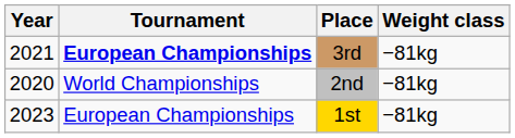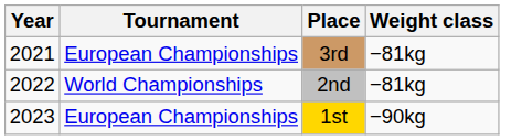 <table class="wikitable">
 <tr>
 <th>Year</th>
 <th>Tournament</th>
 <th>Place</th>
 <th>Weight class</th>
 </tr>
 <tr>
 <td>2021</td>
-<td><strong><a href='#'>European Championships</a></strong></td>
+<td><a href='#'>European Championships</a></td>
 <td bgcolor="cc9966" align="center">3rd</td>
 <td>−81kg</td>
 </tr>
 <tr>
-<td>2020</td>
+<td>2022</td>
 <td><a href='#'>World Championships</a></td>
 <td bgcolor="silver" align="center">2nd</td>
 <td>−81kg</td>
 </tr>
 <tr>
 <td>2023</td>
 <td><a href='#'>European Championships</a></td>
 <td bgcolor="gold" align="center">1st</td>
-<td>−81kg</td>
+<td>−90kg</td>
 </tr>
 </table>
